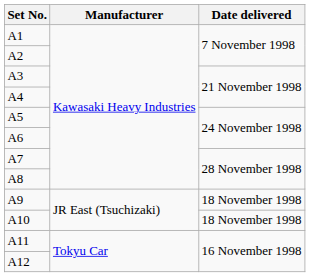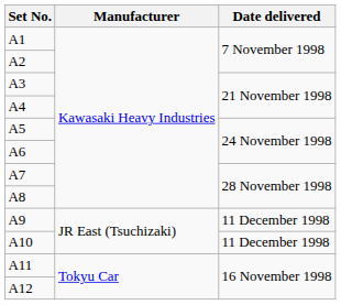 <table class="wikitable">
 <tr>
 <th>Set No.</th>
 <th>Manufacturer</th>
 <th>Date delivered</th>
 </tr>
 <tr>
 <td>A1</td>
 <td rowspan="8"><a href='#'>Kawasaki Heavy Industries</a></td>
 <td rowspan="2">7 November 1998</td>
 </tr>
 <tr>
 <td>A2</td>
 </tr>
 <tr>
 <td>A3</td>
 <td rowspan="2">21 November 1998</td>
 </tr>
 <tr>
 <td>A4</td>
 </tr>
 <tr>
 <td>A5</td>
 <td rowspan="2">24 November 1998</td>
 </tr>
 <tr>
 <td>A6</td>
 </tr>
 <tr>
 <td>A7</td>
 <td rowspan="2">28 November 1998</td>
 </tr>
 <tr>
 <td>A8</td>
 </tr>
 <tr>
 <td>A9</td>
 <td rowspan="2">JR East (Tsuchizaki)</td>
-<td>18 November 1998</td>
+<td>11 December 1998</td>
 </tr>
 <tr>
 <td>A10</td>
-<td>18 November 1998</td>
+<td>11 December 1998</td>
 </tr>
 <tr>
 <td>A11</td>
 <td rowspan="2"><a href='#'>Tokyu Car</a></td>
 <td rowspan="2">16 November 1998</td>
 </tr>
 <tr>
 <td>A12</td>
 </tr>
 </table>
